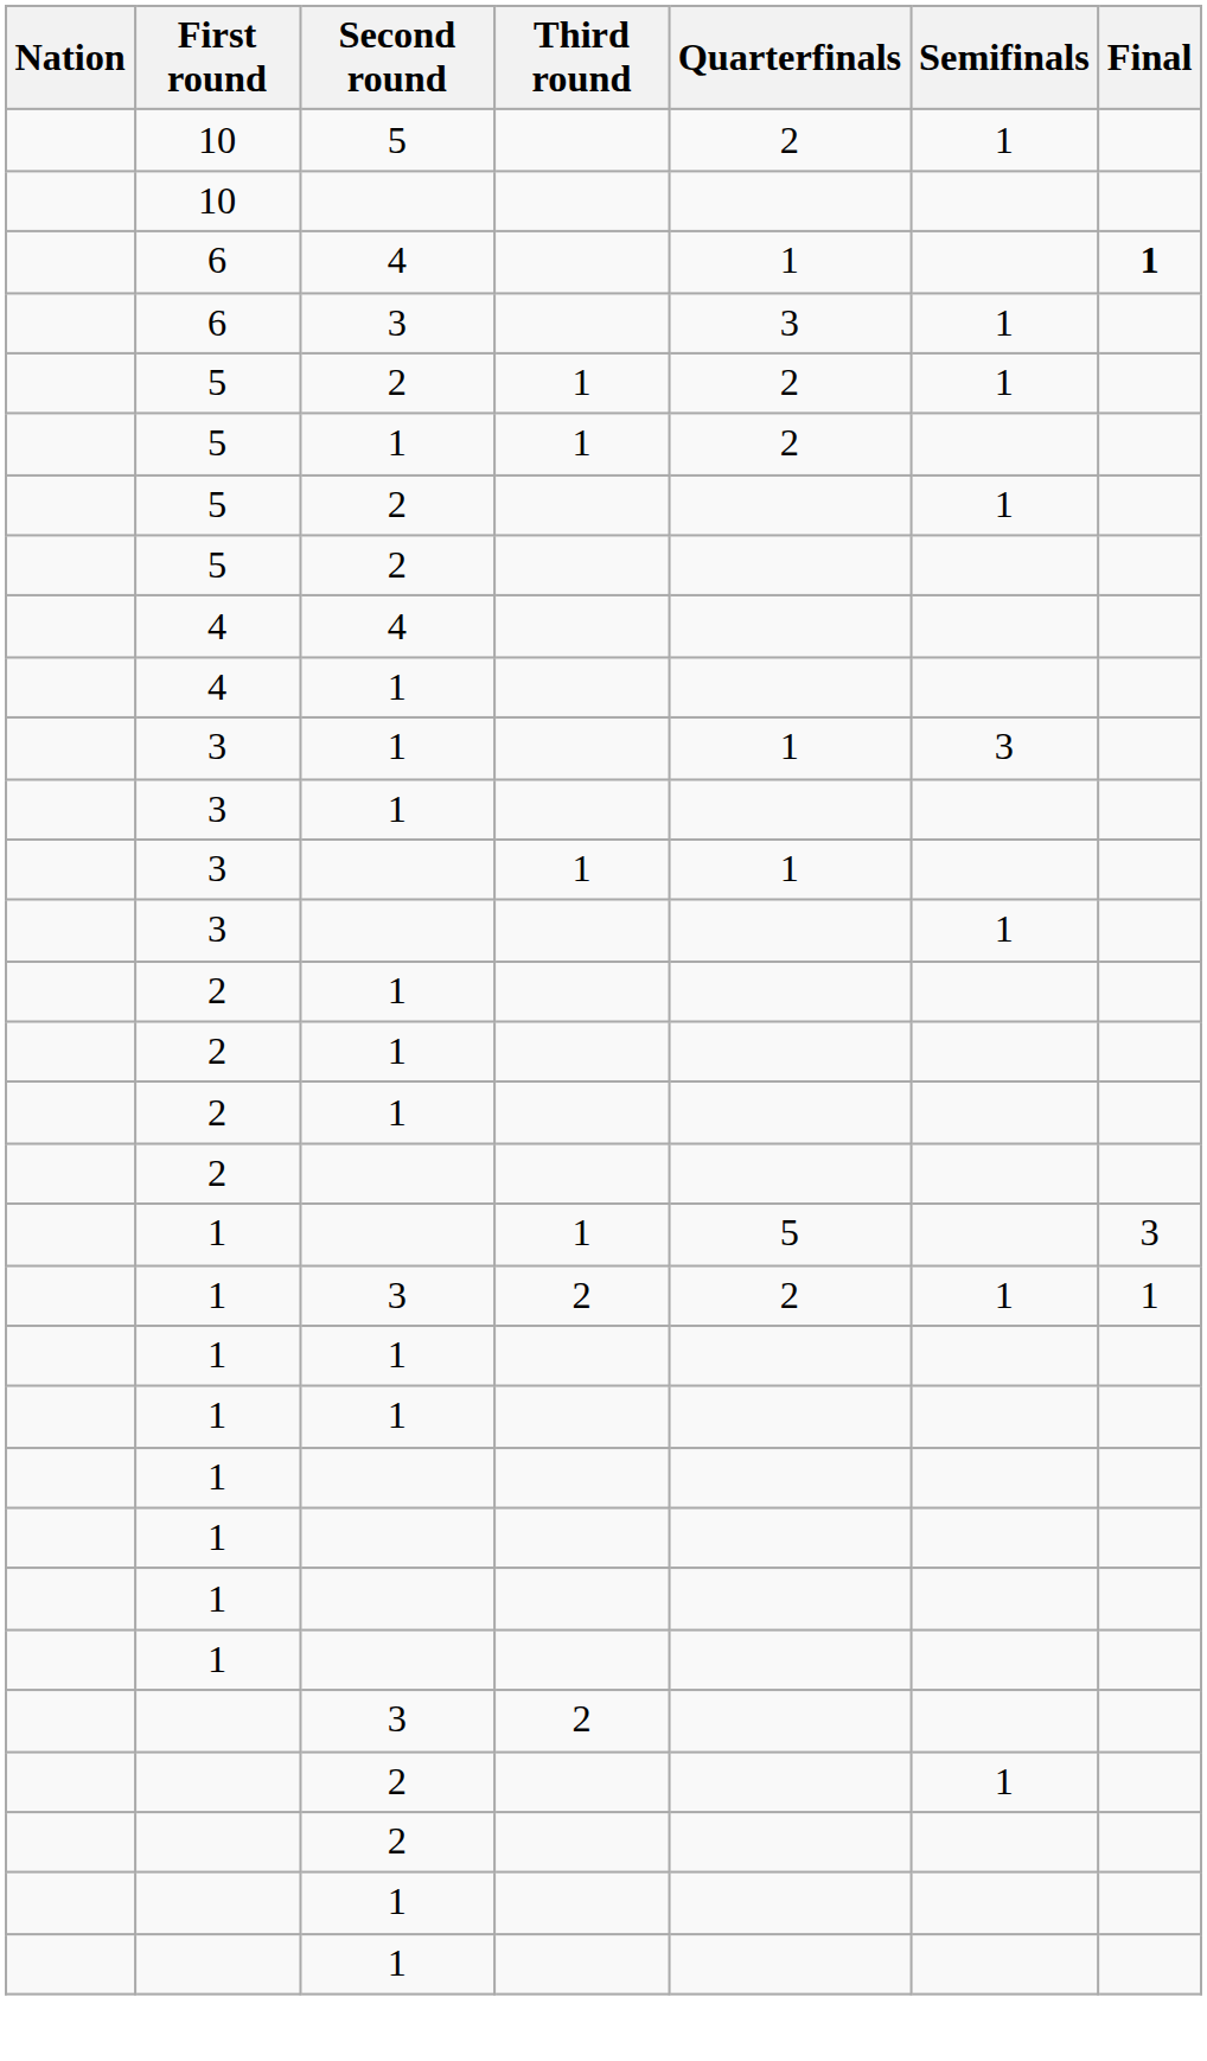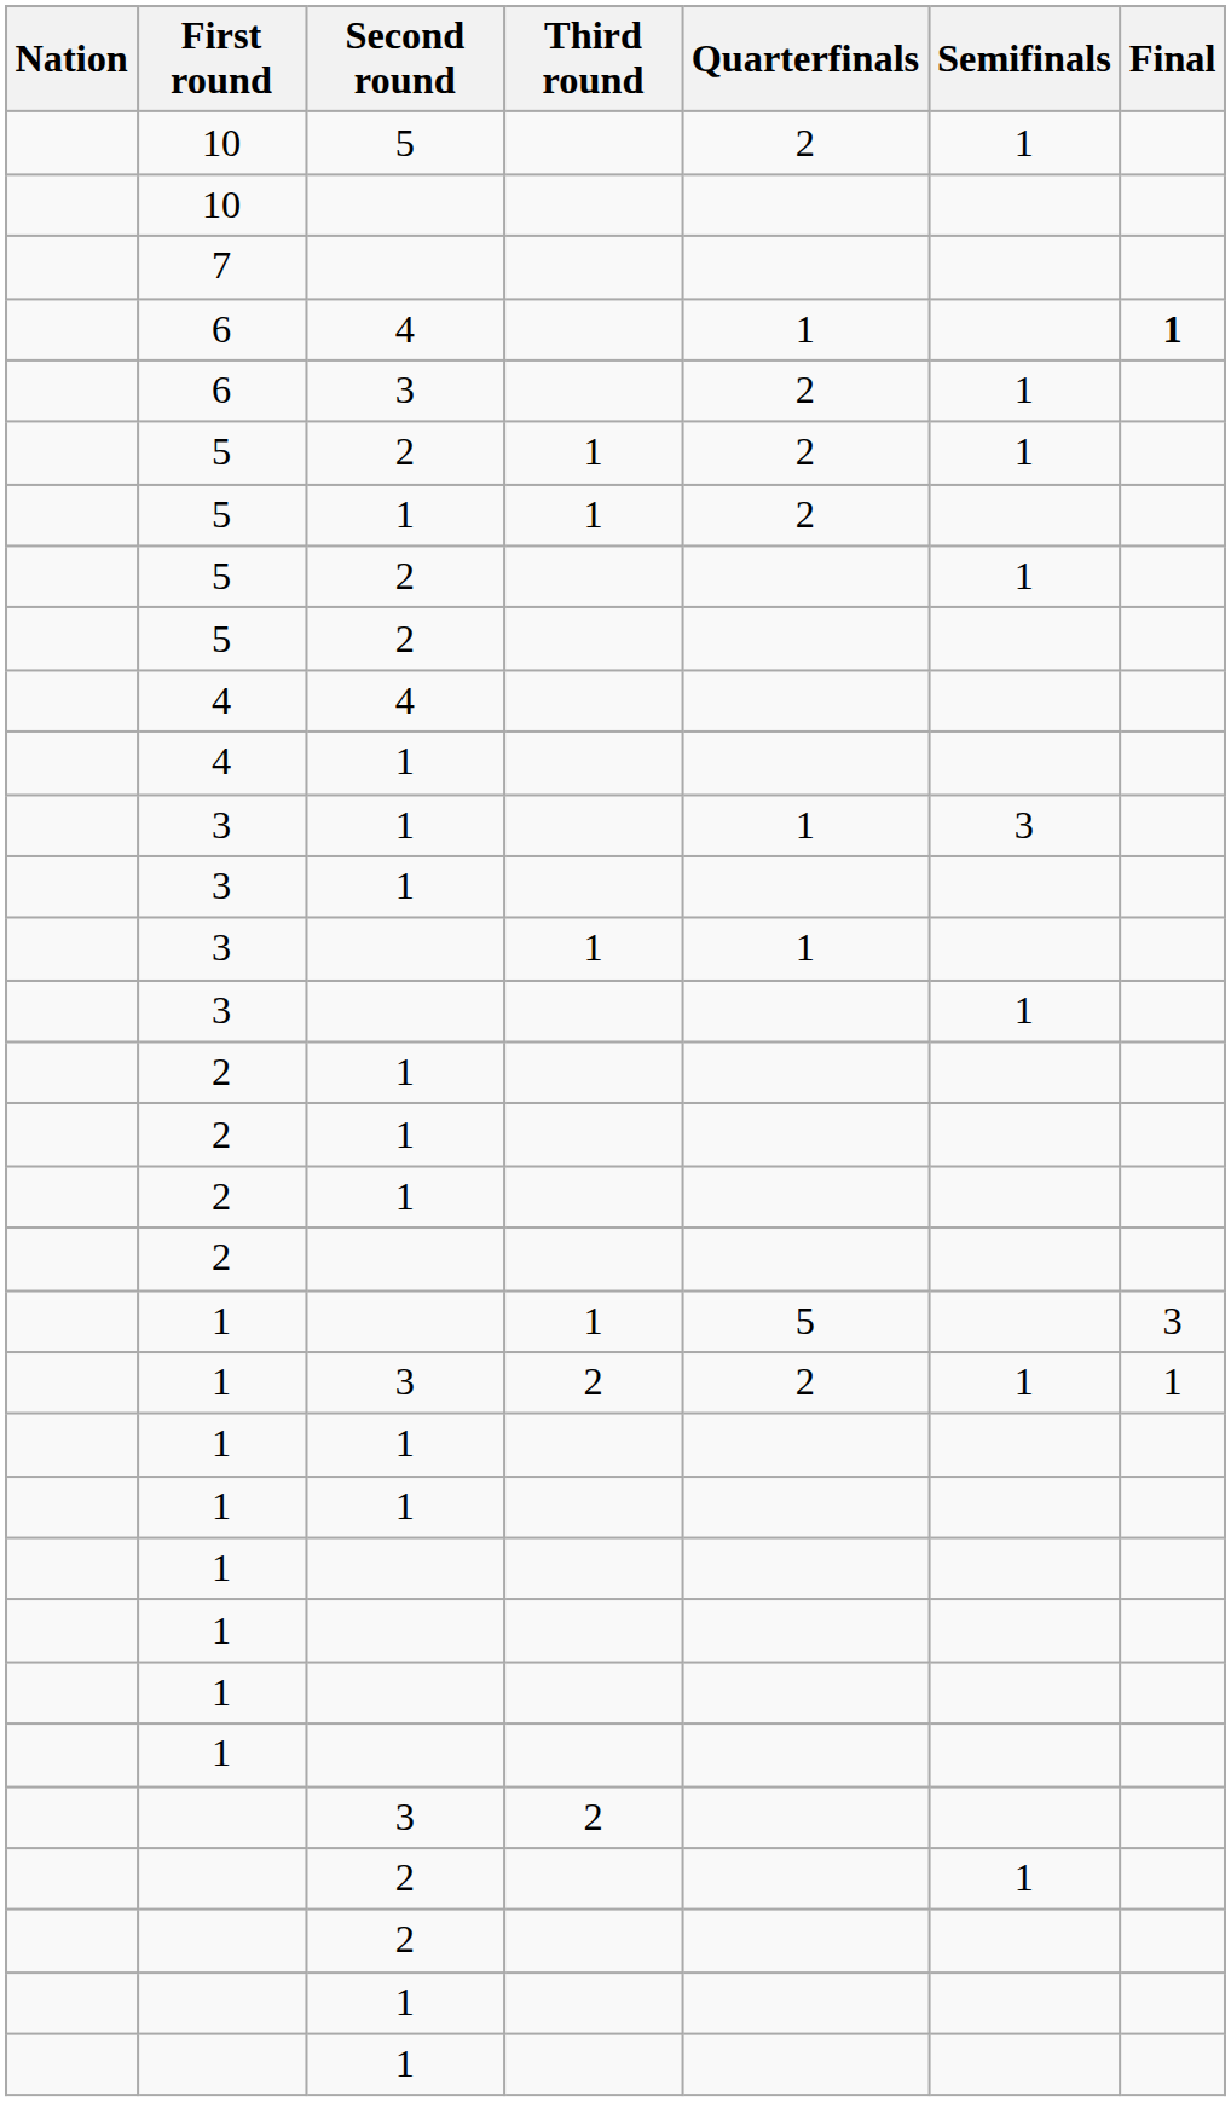 <table class="wikitable sortable" style="text-align: center; width:500px ">
 <tr>
 <th>Nation</th>
 <th>First round</th>
 <th>Second round</th>
 <th>Third round</th>
 <th>Quarterfinals</th>
 <th>Semifinals</th>
 <th>Final</th>
 </tr>
 <tr>
 <td></td>
 <td>10</td>
 <td>5</td>
 <td></td>
 <td>2</td>
 <td>1</td>
 <td></td>
 </tr>
 <tr>
 <td></td>
 <td>10</td>
 <td></td>
 <td></td>
 <td></td>
 <td></td>
 <td></td>
 </tr>
 <tr>
 <td></td>
+<td>7</td>
+<td></td>
+<td></td>
+<td></td>
+<td></td>
+<td></td>
+</tr>
+<tr>
+<td></td>
 <td>6</td>
 <td>4</td>
 <td></td>
 <td>1</td>
 <td></td>
 <td><strong>1</strong></td>
 </tr>
 <tr>
 <td></td>
 <td>6</td>
 <td>3</td>
 <td></td>
-<td>3</td>
+<td>2</td>
 <td>1</td>
 <td></td>
 </tr>
 <tr>
 <td></td>
 <td>5</td>
 <td>2</td>
 <td>1</td>
 <td>2</td>
 <td>1</td>
 <td></td>
 </tr>
 <tr>
 <td></td>
 <td>5</td>
 <td>1</td>
 <td>1</td>
 <td>2</td>
 <td></td>
 <td></td>
 </tr>
 <tr>
 <td></td>
 <td>5</td>
 <td>2</td>
 <td></td>
 <td></td>
 <td>1</td>
 <td></td>
 </tr>
 <tr>
 <td></td>
 <td>5</td>
 <td>2</td>
 <td></td>
 <td></td>
 <td></td>
 <td></td>
 </tr>
 <tr>
 <td></td>
 <td>4</td>
 <td>4</td>
 <td></td>
 <td></td>
 <td></td>
 <td></td>
 </tr>
 <tr>
 <td></td>
 <td>4</td>
 <td>1</td>
 <td></td>
 <td></td>
 <td></td>
 <td></td>
 </tr>
 <tr>
 <td></td>
 <td>3</td>
 <td>1</td>
 <td></td>
 <td>1</td>
 <td>3</td>
 <td></td>
 </tr>
 <tr>
 <td></td>
 <td>3</td>
 <td>1</td>
 <td></td>
 <td></td>
 <td></td>
 <td></td>
 </tr>
 <tr>
 <td></td>
 <td>3</td>
 <td></td>
 <td>1</td>
 <td>1</td>
 <td></td>
 <td></td>
 </tr>
 <tr>
 <td></td>
 <td>3</td>
 <td></td>
 <td></td>
 <td></td>
 <td>1</td>
 <td></td>
 </tr>
 <tr>
 <td></td>
 <td>2</td>
 <td>1</td>
 <td></td>
 <td></td>
 <td></td>
 <td></td>
 </tr>
 <tr>
 <td></td>
 <td>2</td>
 <td>1</td>
 <td></td>
 <td></td>
 <td></td>
 <td></td>
 </tr>
 <tr>
 <td></td>
 <td>2</td>
 <td>1</td>
 <td></td>
 <td></td>
 <td></td>
 <td></td>
 </tr>
 <tr>
 <td></td>
 <td>2</td>
 <td></td>
 <td></td>
 <td></td>
 <td></td>
 <td></td>
 </tr>
 <tr>
 <td></td>
 <td>1</td>
 <td></td>
 <td>1</td>
 <td>5</td>
 <td></td>
 <td>3</td>
 </tr>
 <tr>
 <td></td>
 <td>1</td>
 <td>3</td>
 <td>2</td>
 <td>2</td>
 <td>1</td>
 <td>1</td>
 </tr>
 <tr>
 <td></td>
 <td>1</td>
 <td>1</td>
 <td></td>
 <td></td>
 <td></td>
 <td></td>
 </tr>
 <tr>
 <td></td>
 <td>1</td>
 <td>1</td>
 <td></td>
 <td></td>
 <td></td>
 <td></td>
 </tr>
 <tr>
 <td></td>
 <td>1</td>
 <td></td>
 <td></td>
 <td></td>
 <td></td>
 <td></td>
 </tr>
 <tr>
 <td></td>
 <td>1</td>
 <td></td>
 <td></td>
 <td></td>
 <td></td>
 <td></td>
 </tr>
 <tr>
 <td></td>
 <td>1</td>
 <td></td>
 <td></td>
 <td></td>
 <td></td>
 <td></td>
 </tr>
 <tr>
 <td></td>
 <td>1</td>
 <td></td>
 <td></td>
 <td></td>
 <td></td>
 <td></td>
 </tr>
 <tr>
 <td></td>
 <td></td>
 <td>3</td>
 <td>2</td>
 <td></td>
 <td></td>
 <td></td>
 </tr>
 <tr>
 <td></td>
 <td></td>
 <td>2</td>
 <td></td>
 <td></td>
 <td>1</td>
 <td></td>
 </tr>
 <tr>
 <td></td>
 <td></td>
 <td>2</td>
 <td></td>
 <td></td>
 <td></td>
 <td></td>
 </tr>
 <tr>
 <td></td>
 <td></td>
 <td>1</td>
 <td></td>
 <td></td>
 <td></td>
 <td></td>
 </tr>
 <tr>
 <td></td>
 <td></td>
 <td>1</td>
 <td></td>
 <td></td>
 <td></td>
 <td></td>
 </tr>
 </table>
